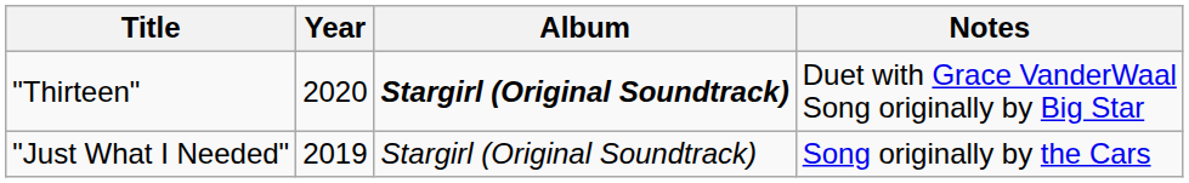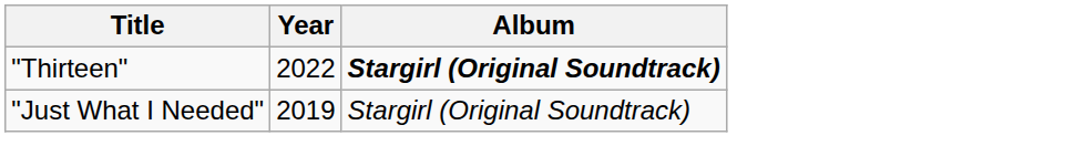 <table class="wikitable">
 <tr>
 <th>Title</th>
 <th>Year</th>
 <th>Album</th>
-<th>Notes</th>
 </tr>
 <tr>
 <td>"Thirteen"</td>
-<td>2020</td>
+<td>2022</td>
 <td><strong><em>Stargirl (Original Soundtrack)</em></strong></td>
-<td>Duet with <a href='#'>Grace VanderWaal</a><br>Song originally by <a href='#'>Big Star</a></td>
 </tr>
 <tr>
 <td>"Just What I Needed"</td>
 <td>2019</td>
 <td><em>Stargirl (Original Soundtrack)</em></td>
-<td><a href='#'>Song</a> originally by <a href='#'>the Cars</a></td>
 </tr>
 </table>
